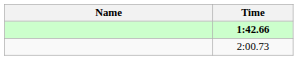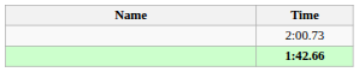 <table class="wikitable" style="text-align:center;">
 <tr>
 <th style="width:19em">Name</th>
 <th style="width:7em">Time</th>
 </tr>
+<tr>
+<td align=left></td>
+<td>2:00.73</td>
+</tr>
 <tr bgcolor=ccffcc>
 <td align=left><strong></strong></td>
 <td><strong>1:42.66</strong></td>
 </tr>
-<tr>
-<td align=left></td>
-<td>2:00.73</td>
-</tr>
 </table>
